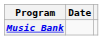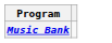 <table class="wikitable plainrowheaders">
 <tr>
 <th scope="col">Program</th>
-<th scope="col">Date</th>
 <th class="unsortable" scope="col"></th>
 </tr>
 <tr>
 <th scope="row"><em><a href='#'>Music Bank</a></em></th>
-<td></td>
 <td style="text-align:center"></td>
 </tr>
 </table>
